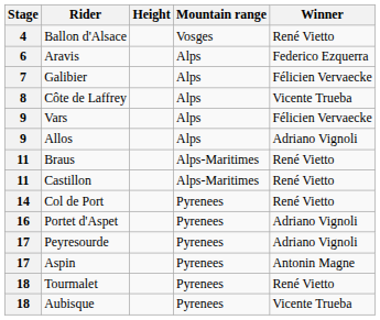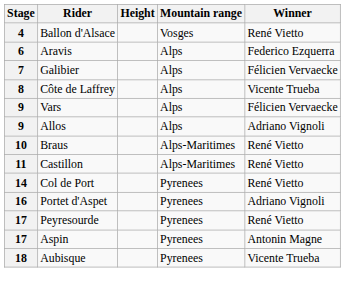 <table class="wikitable sortable">
 <tr>
 <th>Stage</th>
 <th scope="col">Rider</th>
 <th>Height</th>
 <th>Mountain range</th>
 <th scope="col">Winner</th>
 </tr>
 <tr>
 <th scope="row">4</th>
 <td>Ballon d'Alsace</td>
 <td></td>
 <td>Vosges</td>
 <td>René Vietto</td>
 </tr>
 <tr>
 <th scope="row">6</th>
 <td>Aravis</td>
 <td></td>
 <td>Alps</td>
 <td>Federico Ezquerra</td>
 </tr>
 <tr>
 <th scope="row">7</th>
 <td>Galibier</td>
 <td></td>
 <td>Alps</td>
 <td>Félicien Vervaecke</td>
 </tr>
 <tr>
 <th scope="row">8</th>
 <td>Côte de Laffrey</td>
 <td></td>
 <td>Alps</td>
 <td>Vicente Trueba</td>
 </tr>
 <tr>
 <th scope="row">9</th>
 <td>Vars</td>
 <td></td>
 <td>Alps</td>
 <td>Félicien Vervaecke</td>
 </tr>
 <tr>
 <th scope="row">9</th>
 <td>Allos</td>
 <td></td>
 <td>Alps</td>
 <td>Adriano Vignoli</td>
 </tr>
 <tr>
-<th scope="row">11</th>
+<th scope="row">10</th>
 <td>Braus</td>
 <td></td>
 <td>Alps-Maritimes</td>
 <td>René Vietto</td>
 </tr>
 <tr>
 <th scope="row">11</th>
 <td>Castillon</td>
 <td></td>
 <td>Alps-Maritimes</td>
 <td>René Vietto</td>
 </tr>
 <tr>
 <th scope="row">14</th>
 <td>Col de Port</td>
 <td></td>
 <td>Pyrenees</td>
 <td>René Vietto</td>
 </tr>
 <tr>
 <th scope="row">16</th>
 <td>Portet d'Aspet</td>
 <td></td>
 <td>Pyrenees</td>
 <td>Adriano Vignoli</td>
 </tr>
 <tr>
 <th scope="row">17</th>
 <td>Peyresourde</td>
 <td></td>
 <td>Pyrenees</td>
-<td>Adriano Vignoli</td>
+<td>René Vietto</td>
 </tr>
 <tr>
 <th scope="row">17</th>
 <td>Aspin</td>
 <td></td>
 <td>Pyrenees</td>
 <td>Antonin Magne</td>
 </tr>
 <tr>
 <th scope="row">18</th>
-<td>Tourmalet</td>
-<td></td>
-<td>Pyrenees</td>
-<td>René Vietto</td>
-</tr>
-<tr>
-<th scope="row">18</th>
 <td>Aubisque</td>
 <td></td>
 <td>Pyrenees</td>
 <td>Vicente Trueba</td>
 </tr>
 </table>
